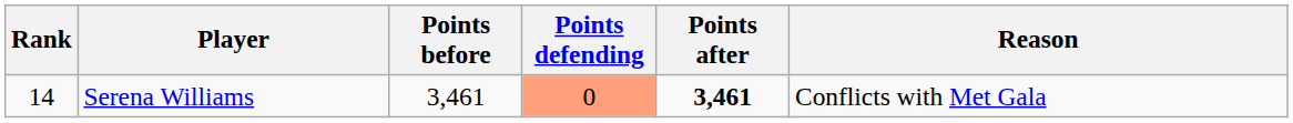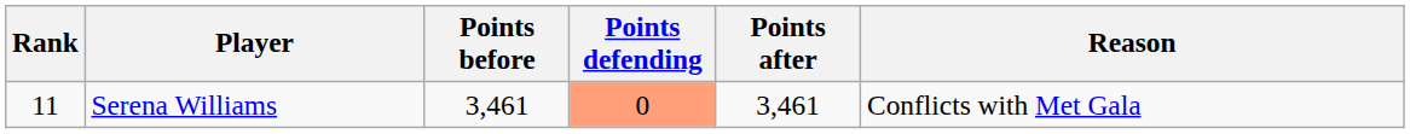 <table class="wikitable sortable">
 <tr>
 <th style="width:30px;">Rank</th>
 <th style="width:185px;">Player</th>
 <th style="width:75px;">Points before</th>
 <th style="width:75px;"><a href='#'>Points defending</a></th>
 <th style="width:75px;">Points after</th>
 <th style="width:300px;">Reason</th>
 </tr>
 <tr>
-<td style="text-align:center;">14</td>
+<td style="text-align:center;">11</td>
 <td> <a href='#'>Serena Williams</a></td>
 <td style="text-align:center;">3,461</td>
 <td style="background: lightsalmon; text-align:center;">0</td>
-<td style="text-align:center;"><strong>3,461</strong></td>
+<td style="text-align:center;">3,461</td>
 <td align="left">Conflicts with <a href='#'>Met Gala</a></td>
 </tr>
 </table>
